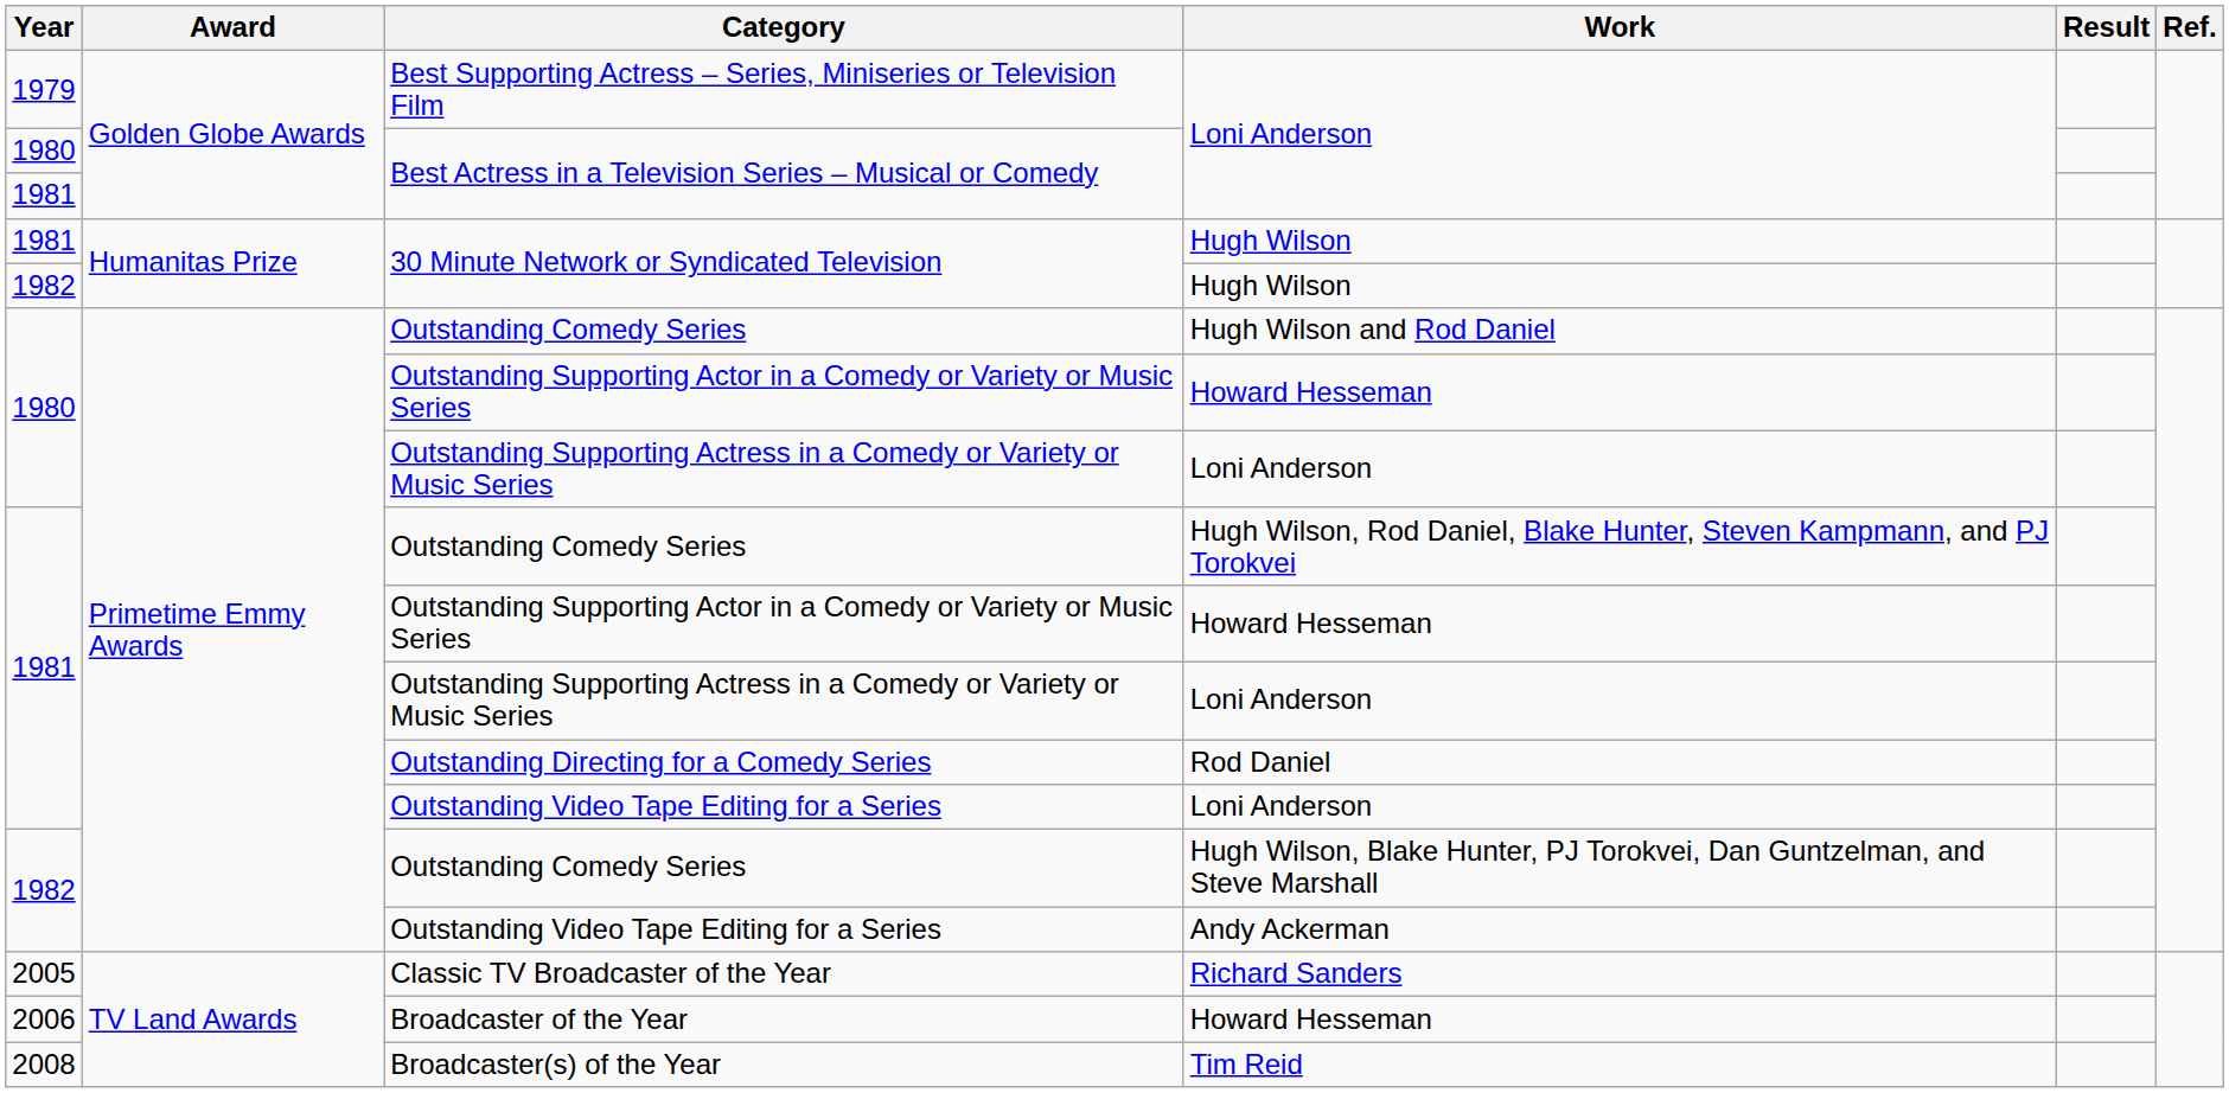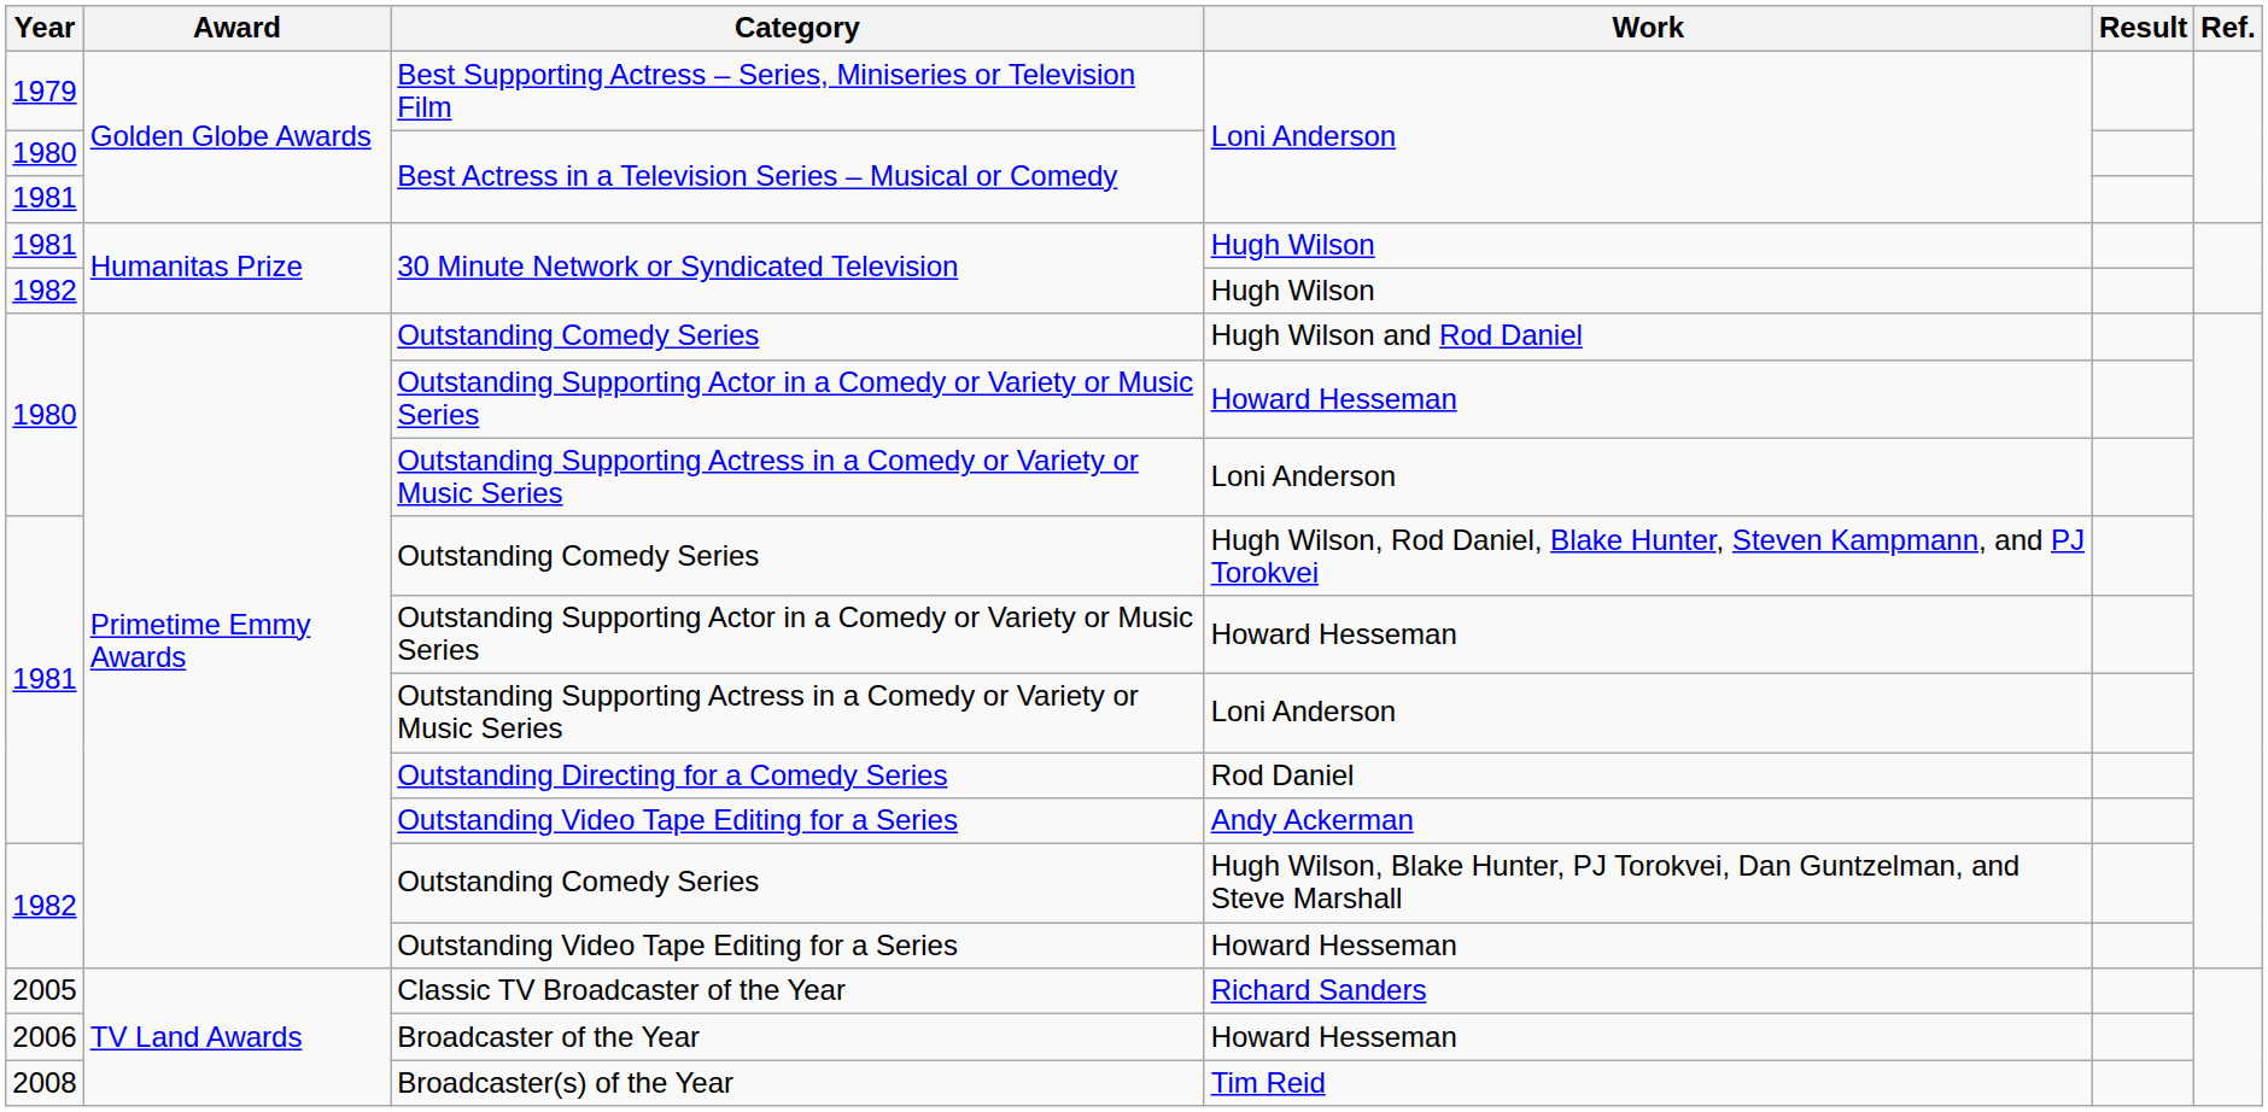 <table class="wikitable">
 <tr>
 <th>Year</th>
 <th>Award</th>
 <th>Category</th>
 <th>Work</th>
 <th>Result</th>
 <th>Ref.</th>
 </tr>
 <tr>
 <td><a href='#'>1979</a></td>
 <td rowspan="3"><a href='#'>Golden Globe Awards</a></td>
 <td><a href='#'>Best Supporting Actress – Series, Miniseries or Television Film</a></td>
 <td rowspan="3"><a href='#'>Loni Anderson</a></td>
 <td></td>
 <td rowspan="3" align="center"></td>
 </tr>
 <tr>
 <td><a href='#'>1980</a></td>
 <td rowspan="2"><a href='#'>Best Actress in a Television Series – Musical or Comedy</a></td>
 <td></td>
 </tr>
 <tr>
 <td><a href='#'>1981</a></td>
 <td></td>
 </tr>
 <tr>
 <td><a href='#'>1981</a></td>
 <td rowspan="2"><a href='#'>Humanitas Prize</a></td>
 <td rowspan="2"><a href='#'>30 Minute Network or Syndicated Television</a></td>
 <td><a href='#'>Hugh Wilson</a> </td>
 <td></td>
 <td rowspan="2" align="center"></td>
 </tr>
 <tr>
 <td><a href='#'>1982</a></td>
 <td>Hugh Wilson </td>
 <td></td>
 </tr>
 <tr>
 <td rowspan="3"><a href='#'>1980</a></td>
 <td rowspan="10"><a href='#'>Primetime Emmy Awards</a></td>
 <td><a href='#'>Outstanding Comedy Series</a></td>
 <td>Hugh Wilson and <a href='#'>Rod Daniel</a></td>
 <td></td>
 <td rowspan="10" align="center"></td>
 </tr>
 <tr>
 <td><a href='#'>Outstanding Supporting Actor in a Comedy or Variety or Music Series</a></td>
 <td><a href='#'>Howard Hesseman</a></td>
 <td></td>
 </tr>
 <tr>
 <td><a href='#'>Outstanding Supporting Actress in a Comedy or Variety or Music Series</a></td>
 <td>Loni Anderson</td>
 <td></td>
 </tr>
 <tr>
 <td rowspan="5"><a href='#'>1981</a></td>
 <td>Outstanding Comedy Series</td>
 <td>Hugh Wilson, Rod Daniel, <a href='#'>Blake Hunter</a>, <a href='#'>Steven Kampmann</a>, and <a href='#'>PJ Torokvei</a></td>
 <td></td>
 </tr>
 <tr>
 <td>Outstanding Supporting Actor in a Comedy or Variety or Music Series</td>
 <td>Howard Hesseman</td>
 <td></td>
 </tr>
 <tr>
 <td>Outstanding Supporting Actress in a Comedy or Variety or Music Series</td>
 <td>Loni Anderson</td>
 <td></td>
 </tr>
 <tr>
 <td><a href='#'>Outstanding Directing for a Comedy Series</a></td>
 <td>Rod Daniel </td>
 <td></td>
 </tr>
 <tr>
 <td><a href='#'>Outstanding Video Tape Editing for a Series</a></td>
-<td>Loni Anderson</td>
+<td><a href='#'>Andy Ackerman</a> </td>
 <td></td>
 </tr>
 <tr>
 <td rowspan="2"><a href='#'>1982</a></td>
 <td>Outstanding Comedy Series</td>
 <td>Hugh Wilson, Blake Hunter, PJ Torokvei, Dan Guntzelman, and Steve Marshall</td>
 <td></td>
 </tr>
 <tr>
 <td>Outstanding Video Tape Editing for a Series</td>
-<td>Andy Ackerman </td>
+<td>Howard Hesseman</td>
 <td></td>
 </tr>
 <tr>
 <td>2005</td>
 <td rowspan="3"><a href='#'>TV Land Awards</a></td>
 <td>Classic TV Broadcaster of the Year</td>
 <td><a href='#'>Richard Sanders</a></td>
 <td></td>
 <td rowspan="3" align="center"></td>
 </tr>
 <tr>
 <td>2006</td>
 <td>Broadcaster of the Year</td>
 <td>Howard Hesseman</td>
 <td></td>
 </tr>
 <tr>
 <td>2008</td>
 <td>Broadcaster(s) of the Year</td>
 <td><a href='#'>Tim Reid</a></td>
 <td></td>
 </tr>
 </table>
